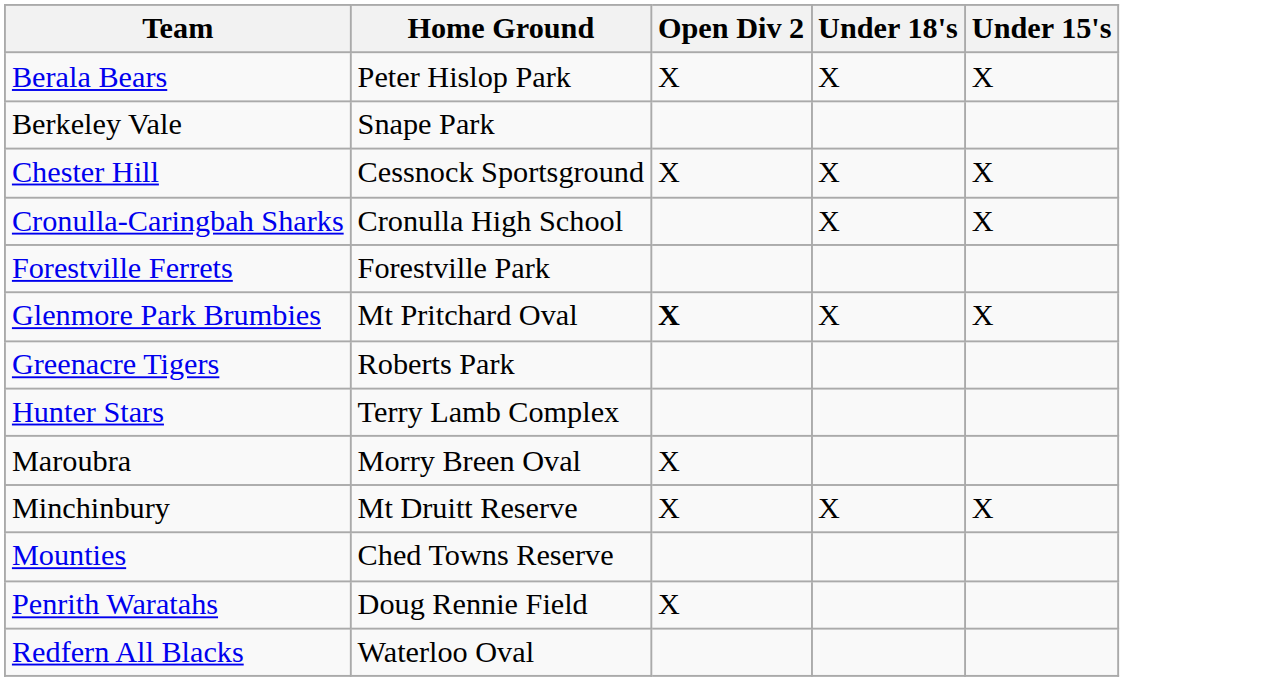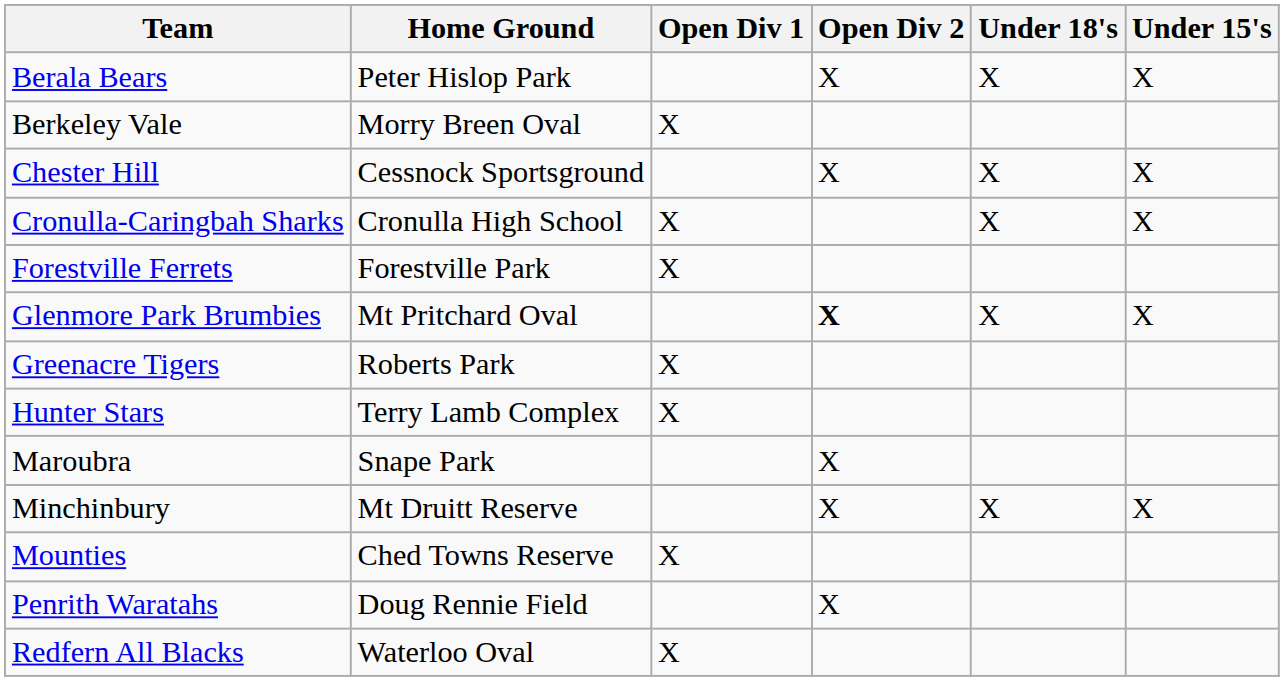 <table class="wikitable">
 <tr>
 <th>Team</th>
 <th>Home Ground</th>
+<th>Open Div 1</th>
 <th>Open Div 2</th>
 <th>Under 18's</th>
 <th>Under 15's</th>
 </tr>
 <tr>
 <td><a href='#'>Berala Bears</a></td>
 <td>Peter Hislop Park</td>
+<td></td>
 <td>X</td>
 <td>X</td>
 <td>X</td>
 </tr>
 <tr>
 <td>Berkeley Vale</td>
-<td>Snape Park</td>
+<td>Morry Breen Oval</td>
+<td>X</td>
 <td></td>
 <td></td>
 <td></td>
 </tr>
 <tr>
 <td><a href='#'>Chester Hill</a></td>
 <td>Cessnock Sportsground</td>
+<td></td>
 <td>X</td>
 <td>X</td>
 <td>X</td>
 </tr>
 <tr>
 <td><a href='#'>Cronulla-Caringbah Sharks</a></td>
 <td>Cronulla High School</td>
+<td>X</td>
 <td></td>
 <td>X</td>
 <td>X</td>
 </tr>
 <tr>
 <td><a href='#'>Forestville Ferrets</a></td>
 <td>Forestville Park</td>
+<td>X</td>
 <td></td>
 <td></td>
 <td></td>
 </tr>
 <tr>
 <td><a href='#'>Glenmore Park Brumbies</a></td>
 <td>Mt Pritchard Oval</td>
+<td></td>
 <td><strong>X</strong></td>
 <td>X</td>
 <td>X</td>
 </tr>
 <tr>
 <td><a href='#'>Greenacre Tigers</a></td>
 <td>Roberts Park</td>
+<td>X</td>
 <td></td>
 <td></td>
 <td></td>
 </tr>
 <tr>
 <td><a href='#'>Hunter Stars</a></td>
 <td>Terry Lamb Complex</td>
+<td>X</td>
 <td></td>
 <td></td>
 <td></td>
 </tr>
 <tr>
 <td>Maroubra</td>
-<td>Morry Breen Oval</td>
+<td>Snape Park</td>
+<td></td>
 <td>X</td>
 <td></td>
 <td></td>
 </tr>
 <tr>
 <td>Minchinbury</td>
 <td>Mt Druitt Reserve</td>
+<td></td>
 <td>X</td>
 <td>X</td>
 <td>X</td>
 </tr>
 <tr>
 <td><a href='#'>Mounties</a></td>
 <td>Ched Towns Reserve</td>
+<td>X</td>
 <td></td>
 <td></td>
 <td></td>
 </tr>
 <tr>
 <td><a href='#'>Penrith Waratahs</a></td>
 <td>Doug Rennie Field</td>
+<td></td>
 <td>X</td>
 <td></td>
 <td></td>
 </tr>
 <tr>
 <td><a href='#'>Redfern All Blacks</a></td>
 <td>Waterloo Oval</td>
+<td>X</td>
 <td></td>
 <td></td>
 <td></td>
 </tr>
 </table>
